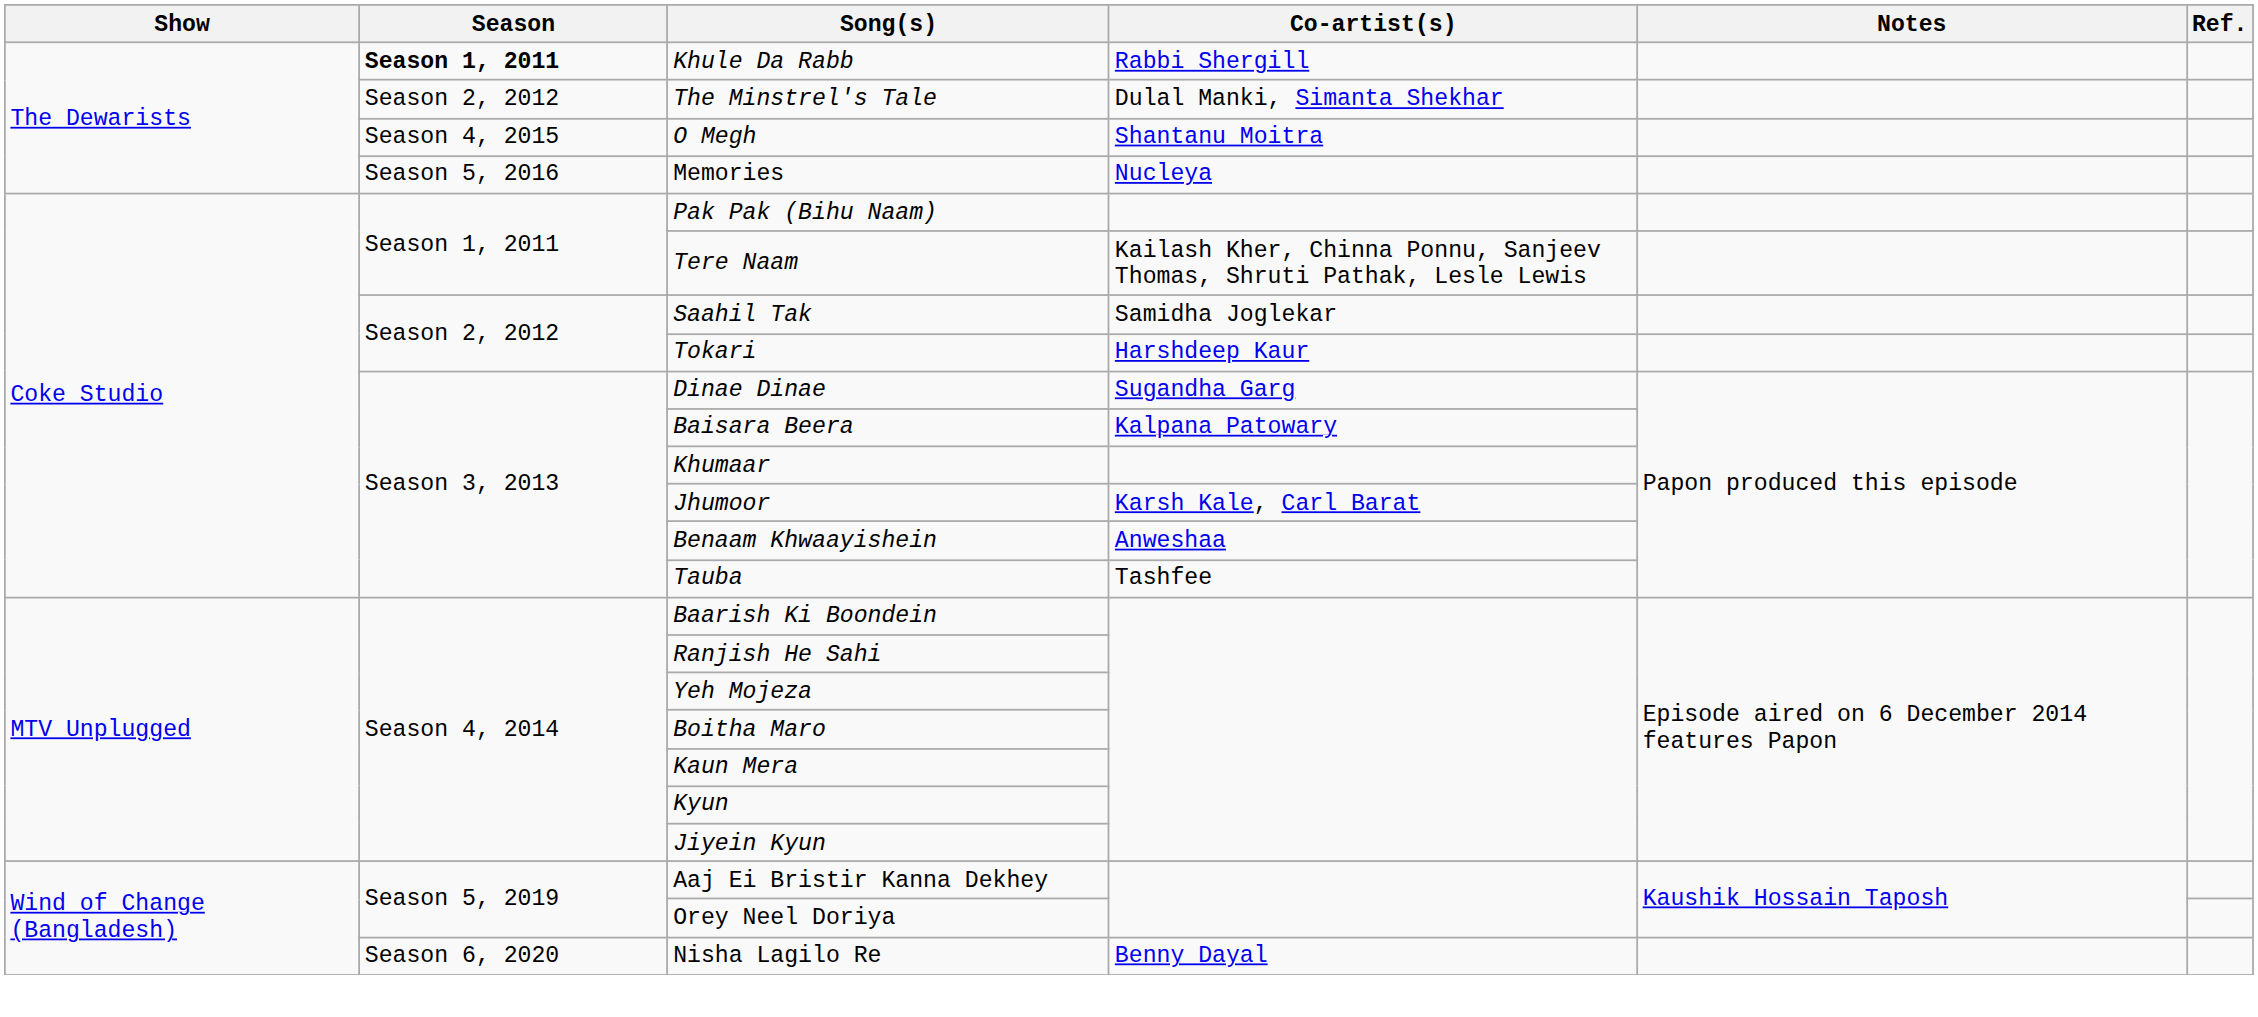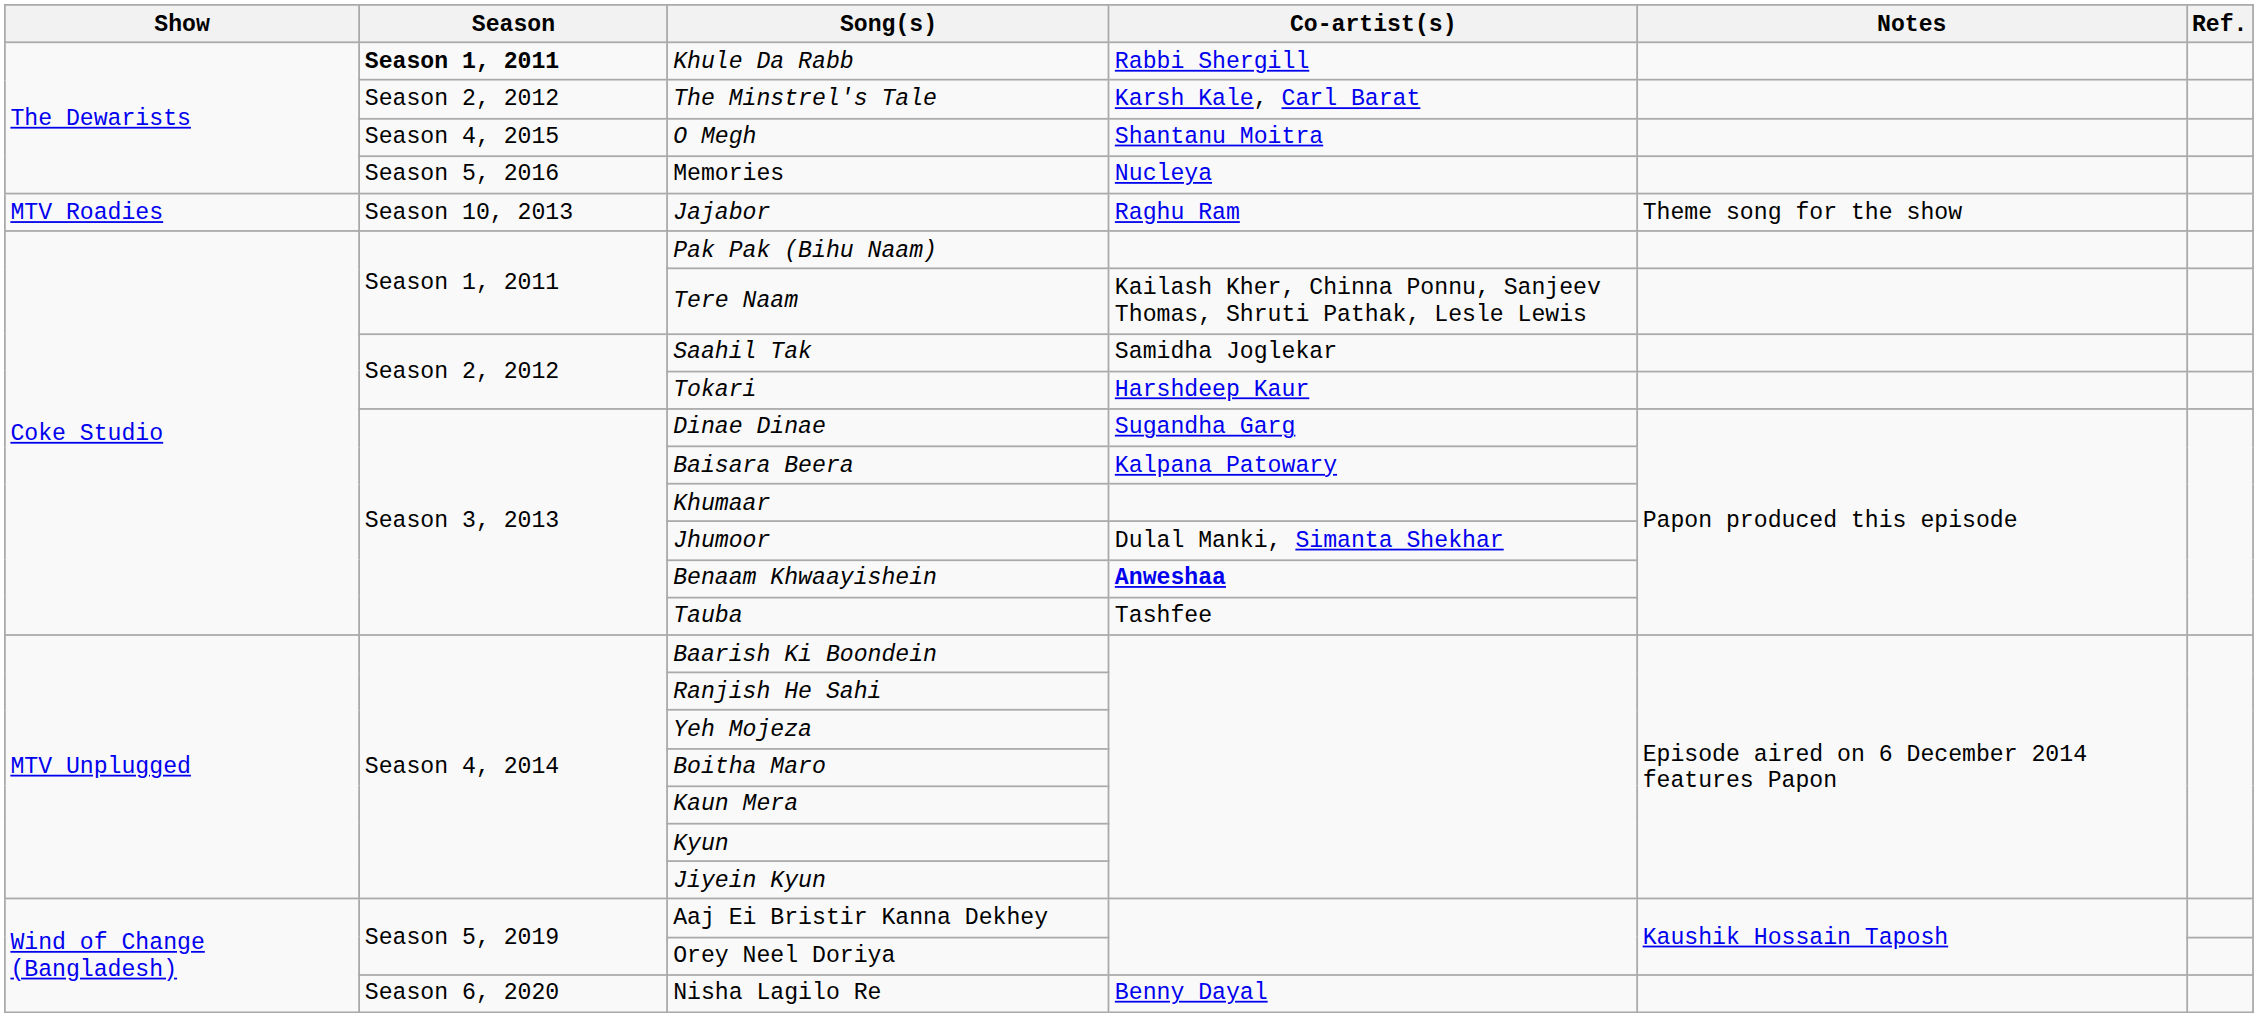 <table class="wikitable sortable" width="100%">
 <tr>
 <th width=16%>Show</th>
 <th width=14%>Season</th>
 <th width=20%>Song(s)</th>
 <th width=24%>Co-artist(s)</th>
 <th width=25%>Notes</th>
 <th width=01%>Ref.</th>
 </tr>
 <tr>
 <td rowspan="4"><a href='#'>The Dewarists</a></td>
 <td><strong>Season 1, 2011</strong></td>
 <td><em>Khule Da Rabb</em></td>
 <td><a href='#'>Rabbi Shergill</a></td>
 <td></td>
 <td></td>
 </tr>
 <tr>
 <td>Season 2, 2012</td>
 <td><em>The Minstrel's Tale</em></td>
-<td>Dulal Manki, <a href='#'>Simanta Shekhar</a></td>
+<td><a href='#'>Karsh Kale</a>, <a href='#'>Carl Barat</a></td>
 <td></td>
 <td></td>
 </tr>
 <tr>
 <td>Season 4, 2015</td>
 <td><em>O Megh</em></td>
 <td><a href='#'>Shantanu Moitra</a></td>
 <td></td>
 <td></td>
 </tr>
 <tr>
 <td>Season 5, 2016</td>
 <td>Memories</td>
 <td><a href='#'>Nucleya</a></td>
 <td></td>
+<td></td>
+</tr>
+<tr>
+<td><a href='#'>MTV Roadies</a></td>
+<td>Season 10, 2013</td>
+<td><em>Jajabor</em></td>
+<td><a href='#'>Raghu Ram</a></td>
+<td>Theme song for the show</td>
 <td></td>
 </tr>
 <tr>
 <td rowspan="10"><a href='#'>Coke Studio</a></td>
 <td rowspan="2">Season 1, 2011</td>
 <td><em>Pak Pak (Bihu Naam)</em></td>
 <td></td>
 <td></td>
 <td></td>
 </tr>
 <tr>
 <td><em>Tere Naam</em></td>
 <td>Kailash Kher, Chinna Ponnu, Sanjeev Thomas, Shruti Pathak, Lesle Lewis</td>
 <td></td>
 <td></td>
 </tr>
 <tr>
 <td rowspan="2">Season 2, 2012</td>
 <td><em>Saahil Tak</em></td>
 <td>Samidha Joglekar</td>
 <td></td>
 <td></td>
 </tr>
 <tr>
 <td><em>Tokari</em></td>
 <td><a href='#'>Harshdeep Kaur</a></td>
 <td></td>
 <td></td>
 </tr>
 <tr>
 <td rowspan="6">Season 3, 2013</td>
 <td><em>Dinae Dinae</em></td>
 <td><a href='#'>Sugandha Garg</a></td>
 <td rowspan="6">Papon produced this episode</td>
 <td rowspan="6"></td>
 </tr>
 <tr>
 <td><em>Baisara Beera</em></td>
 <td><a href='#'>Kalpana Patowary</a></td>
 </tr>
 <tr>
 <td><em>Khumaar</em></td>
 <td></td>
 </tr>
 <tr>
 <td><em>Jhumoor</em></td>
-<td><a href='#'>Karsh Kale</a>, <a href='#'>Carl Barat</a></td>
+<td>Dulal Manki, <a href='#'>Simanta Shekhar</a></td>
 </tr>
 <tr>
 <td><em>Benaam Khwaayishein</em></td>
-<td><a href='#'>Anweshaa</a></td>
+<td><strong><a href='#'>Anweshaa</a></strong></td>
 </tr>
 <tr>
 <td><em>Tauba</em></td>
 <td>Tashfee</td>
 </tr>
 <tr>
 <td rowspan="7"><a href='#'>MTV Unplugged</a></td>
 <td rowspan="7">Season 4, 2014</td>
 <td><em>Baarish Ki Boondein</em></td>
 <td rowspan="7"></td>
 <td rowspan="7">Episode aired on 6 December 2014 features Papon</td>
 <td rowspan="7"></td>
 </tr>
 <tr>
 <td><em>Ranjish He Sahi</em></td>
 </tr>
 <tr>
 <td><em>Yeh Mojeza</em></td>
 </tr>
 <tr>
 <td><em>Boitha Maro</em></td>
 </tr>
 <tr>
 <td><em>Kaun Mera</em></td>
 </tr>
 <tr>
 <td><em>Kyun</em></td>
 </tr>
 <tr>
 <td><em>Jiyein Kyun</em></td>
 </tr>
 <tr>
 <td rowspan="3"><a href='#'>Wind of Change (Bangladesh)</a></td>
 <td rowspan="2">Season 5, 2019</td>
 <td>Aaj Ei Bristir Kanna Dekhey</td>
 <td rowspan="2"></td>
 <td rowspan="2"><a href='#'>Kaushik Hossain Taposh</a></td>
 <td></td>
 </tr>
 <tr>
 <td>Orey Neel Doriya</td>
 <td></td>
 </tr>
 <tr>
 <td>Season 6, 2020</td>
 <td>Nisha Lagilo Re</td>
 <td><a href='#'>Benny Dayal</a></td>
 <td></td>
 <td></td>
 </tr>
 </table>
